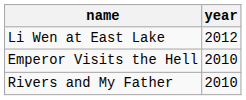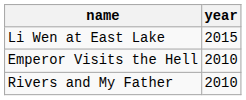 <table class="wikitable">
 <tr>
 <th>name</th>
 <th>year</th>
 </tr>
 <tr>
 <td>Li Wen at East Lake</td>
-<td>2012</td>
+<td>2015</td>
 </tr>
 <tr>
 <td>Emperor Visits the Hell</td>
 <td>2010</td>
 </tr>
 <tr>
 <td>Rivers and My Father</td>
 <td>2010</td>
 </tr>
 </table>
